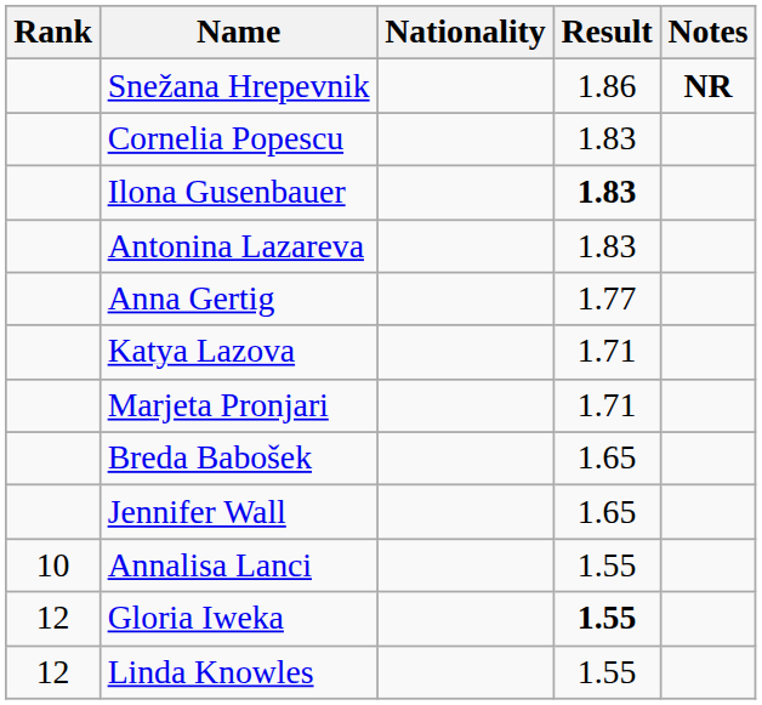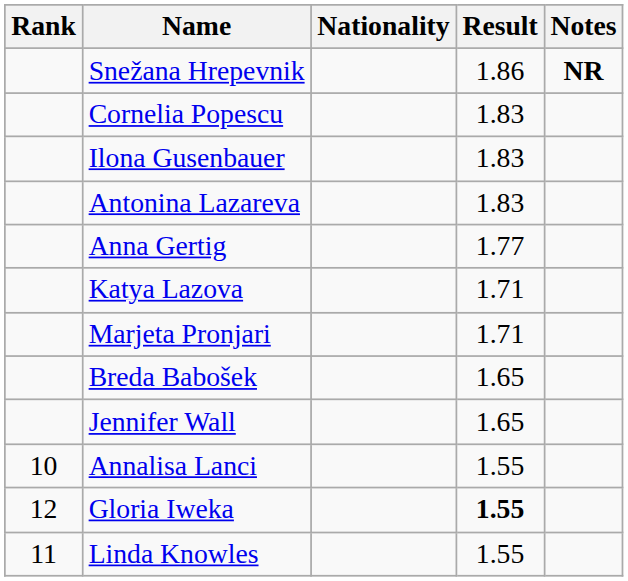 <table class="wikitable sortable" style="text-align:center">
 <tr>
 <th>Rank</th>
 <th>Name</th>
 <th>Nationality</th>
 <th>Result</th>
 <th>Notes</th>
 </tr>
 <tr>
 <td></td>
 <td align=left><a href='#'>Snežana Hrepevnik</a></td>
 <td align=left></td>
 <td>1.86</td>
 <td><strong>NR</strong></td>
 </tr>
 <tr>
 <td></td>
 <td align=left><a href='#'>Cornelia Popescu</a></td>
 <td align=left></td>
 <td>1.83</td>
 <td></td>
 </tr>
 <tr>
 <td></td>
 <td align=left><a href='#'>Ilona Gusenbauer</a></td>
 <td align=left></td>
-<td><strong>1.83</strong></td>
+<td>1.83</td>
 <td></td>
 </tr>
 <tr>
 <td></td>
 <td align=left><a href='#'>Antonina Lazareva</a></td>
 <td align=left></td>
 <td>1.83</td>
 <td></td>
 </tr>
 <tr>
 <td></td>
 <td align=left><a href='#'>Anna Gertig</a></td>
 <td align=left></td>
 <td>1.77</td>
 <td></td>
 </tr>
 <tr>
 <td></td>
 <td align=left><a href='#'>Katya Lazova</a></td>
 <td align=left></td>
 <td>1.71</td>
 <td></td>
 </tr>
 <tr>
 <td></td>
 <td align=left><a href='#'>Marjeta Pronjari</a></td>
 <td align=left></td>
 <td>1.71</td>
 <td></td>
 </tr>
 <tr>
 <td></td>
 <td align=left><a href='#'>Breda Babošek</a></td>
 <td align=left></td>
 <td>1.65</td>
 <td></td>
 </tr>
 <tr>
 <td></td>
 <td align=left><a href='#'>Jennifer Wall</a></td>
 <td align=left></td>
 <td>1.65</td>
 <td></td>
 </tr>
 <tr>
 <td>10</td>
 <td align=left><a href='#'>Annalisa Lanci</a></td>
 <td align=left></td>
 <td>1.55</td>
 <td></td>
 </tr>
 <tr>
 <td>12</td>
 <td align=left><a href='#'>Gloria Iweka</a></td>
 <td align=left></td>
 <td><strong>1.55</strong></td>
 <td></td>
 </tr>
 <tr>
-<td>12</td>
+<td>11</td>
 <td align=left><a href='#'>Linda Knowles</a></td>
 <td align=left></td>
 <td>1.55</td>
 <td></td>
 </tr>
 </table>
